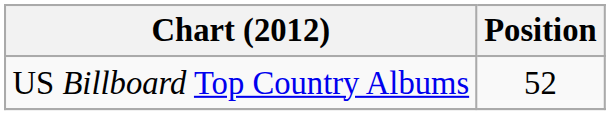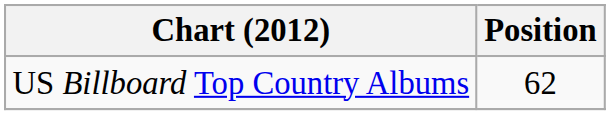 <table class="wikitable">
 <tr>
 <th>Chart (2012)</th>
 <th>Position</th>
 </tr>
 <tr>
 <td>US <em>Billboard</em> <a href='#'>Top Country Albums</a></td>
-<td align="center">52</td>
+<td align="center">62</td>
 </tr>
 <tr>
 </tr>
 </table>
